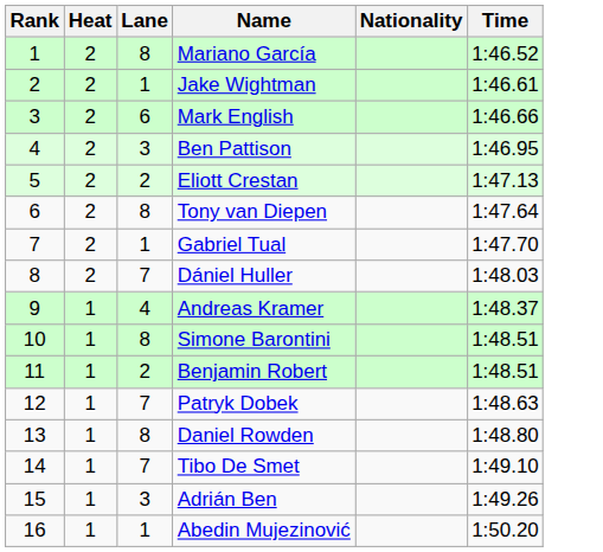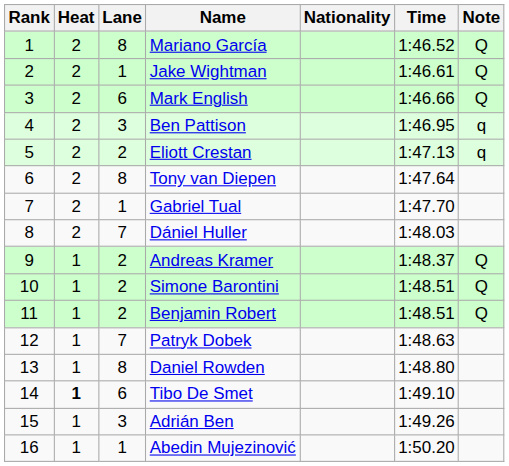 <table class="wikitable sortable" style="text-align:center">
 <tr>
 <th>Rank</th>
 <th>Heat</th>
 <th>Lane</th>
 <th>Name</th>
 <th>Nationality</th>
 <th>Time</th>
+<th>Note</th>
 </tr>
 <tr bgcolor=ccffcc>
 <td>1</td>
 <td>2</td>
 <td>8</td>
 <td align=left><a href='#'>Mariano García</a></td>
 <td align=left></td>
 <td>1:46.52</td>
+<td>Q</td>
 </tr>
 <tr bgcolor=ccffcc>
 <td>2</td>
 <td>2</td>
 <td>1</td>
 <td align=left><a href='#'>Jake Wightman</a></td>
 <td align=left></td>
 <td>1:46.61</td>
+<td>Q</td>
 </tr>
 <tr bgcolor=ccffcc>
 <td>3</td>
 <td>2</td>
 <td>6</td>
 <td align=left><a href='#'>Mark English</a></td>
 <td align=left></td>
 <td>1:46.66</td>
+<td>Q</td>
 </tr>
 <tr bgcolor=ddffdd>
 <td>4</td>
 <td>2</td>
 <td>3</td>
 <td align=left><a href='#'>Ben Pattison</a></td>
 <td align=left></td>
 <td>1:46.95</td>
+<td>q</td>
 </tr>
 <tr bgcolor=ddffdd>
 <td>5</td>
 <td>2</td>
 <td>2</td>
 <td align=left><a href='#'>Eliott Crestan</a></td>
 <td align=left></td>
 <td>1:47.13</td>
+<td>q</td>
 </tr>
 <tr>
 <td>6</td>
 <td>2</td>
 <td>8</td>
 <td align=left><a href='#'>Tony van Diepen</a></td>
 <td align=left></td>
 <td>1:47.64</td>
+<td></td>
 </tr>
 <tr>
 <td>7</td>
 <td>2</td>
 <td>1</td>
 <td align=left><a href='#'>Gabriel Tual</a></td>
 <td align=left></td>
 <td>1:47.70</td>
+<td></td>
 </tr>
 <tr>
 <td>8</td>
 <td>2</td>
 <td>7</td>
 <td align=left><a href='#'>Dániel Huller</a></td>
 <td align=left></td>
 <td>1:48.03</td>
+<td></td>
 </tr>
 <tr bgcolor=ccffcc>
 <td>9</td>
 <td>1</td>
-<td>4</td>
+<td>2</td>
 <td align=left><a href='#'>Andreas Kramer</a></td>
 <td align=left></td>
 <td>1:48.37</td>
+<td>Q</td>
 </tr>
 <tr bgcolor=ccffcc>
 <td>10</td>
 <td>1</td>
-<td>8</td>
+<td>2</td>
 <td align=left><a href='#'>Simone Barontini</a></td>
 <td align=left></td>
 <td>1:48.51</td>
+<td>Q</td>
 </tr>
 <tr bgcolor=ccffcc>
 <td>11</td>
 <td>1</td>
 <td>2</td>
 <td align=left><a href='#'>Benjamin Robert</a></td>
 <td align=left></td>
 <td>1:48.51</td>
+<td>Q</td>
 </tr>
 <tr>
 <td>12</td>
 <td>1</td>
 <td>7</td>
 <td align=left><a href='#'>Patryk Dobek</a></td>
 <td align=left></td>
 <td>1:48.63</td>
+<td></td>
 </tr>
 <tr>
 <td>13</td>
 <td>1</td>
 <td>8</td>
 <td align=left><a href='#'>Daniel Rowden</a></td>
 <td align=left></td>
 <td>1:48.80</td>
+<td></td>
 </tr>
 <tr>
 <td>14</td>
-<td>1</td>
-<td>7</td>
+<td><strong>1</strong></td>
+<td>6</td>
 <td align=left><a href='#'>Tibo De Smet</a></td>
 <td align=left></td>
 <td>1:49.10</td>
+<td></td>
 </tr>
 <tr>
 <td>15</td>
 <td>1</td>
 <td>3</td>
 <td align=left><a href='#'>Adrián Ben</a></td>
 <td align=left></td>
 <td>1:49.26</td>
+<td></td>
 </tr>
 <tr>
 <td>16</td>
 <td>1</td>
 <td>1</td>
 <td align=left><a href='#'>Abedin Mujezinović</a></td>
 <td align=left></td>
 <td>1:50.20</td>
+<td></td>
 </tr>
 </table>
